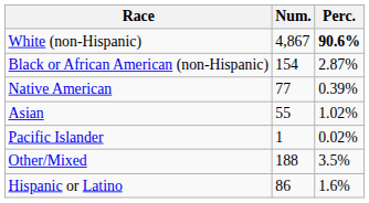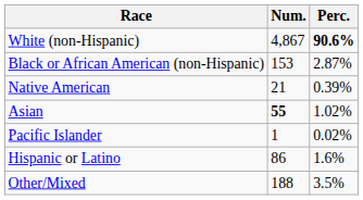 <table class="wikitable">
 <tr>
 <th>Race</th>
 <th>Num.</th>
 <th>Perc.</th>
 </tr>
 <tr>
 <td><a href='#'>White</a> (non-Hispanic)</td>
 <td>4,867</td>
 <td><strong>90.6%</strong></td>
 </tr>
 <tr>
 <td><a href='#'>Black or African American</a> (non-Hispanic)</td>
-<td>154</td>
+<td>153</td>
 <td>2.87%</td>
 </tr>
 <tr>
 <td><a href='#'>Native American</a></td>
-<td>77</td>
+<td>21</td>
 <td>0.39%</td>
 </tr>
 <tr>
 <td><a href='#'>Asian</a></td>
-<td>55</td>
+<td><strong>55</strong></td>
 <td>1.02%</td>
 </tr>
 <tr>
 <td><a href='#'>Pacific Islander</a></td>
 <td>1</td>
 <td>0.02%</td>
 </tr>
 <tr>
+<td><a href='#'>Hispanic</a> or <a href='#'>Latino</a></td>
+<td>86</td>
+<td>1.6%</td>
+</tr>
+<tr>
 <td><a href='#'>Other/Mixed</a></td>
 <td>188</td>
 <td>3.5%</td>
 </tr>
-<tr>
-<td><a href='#'>Hispanic</a> or <a href='#'>Latino</a></td>
-<td>86</td>
-<td>1.6%</td>
-</tr>
 </table>
